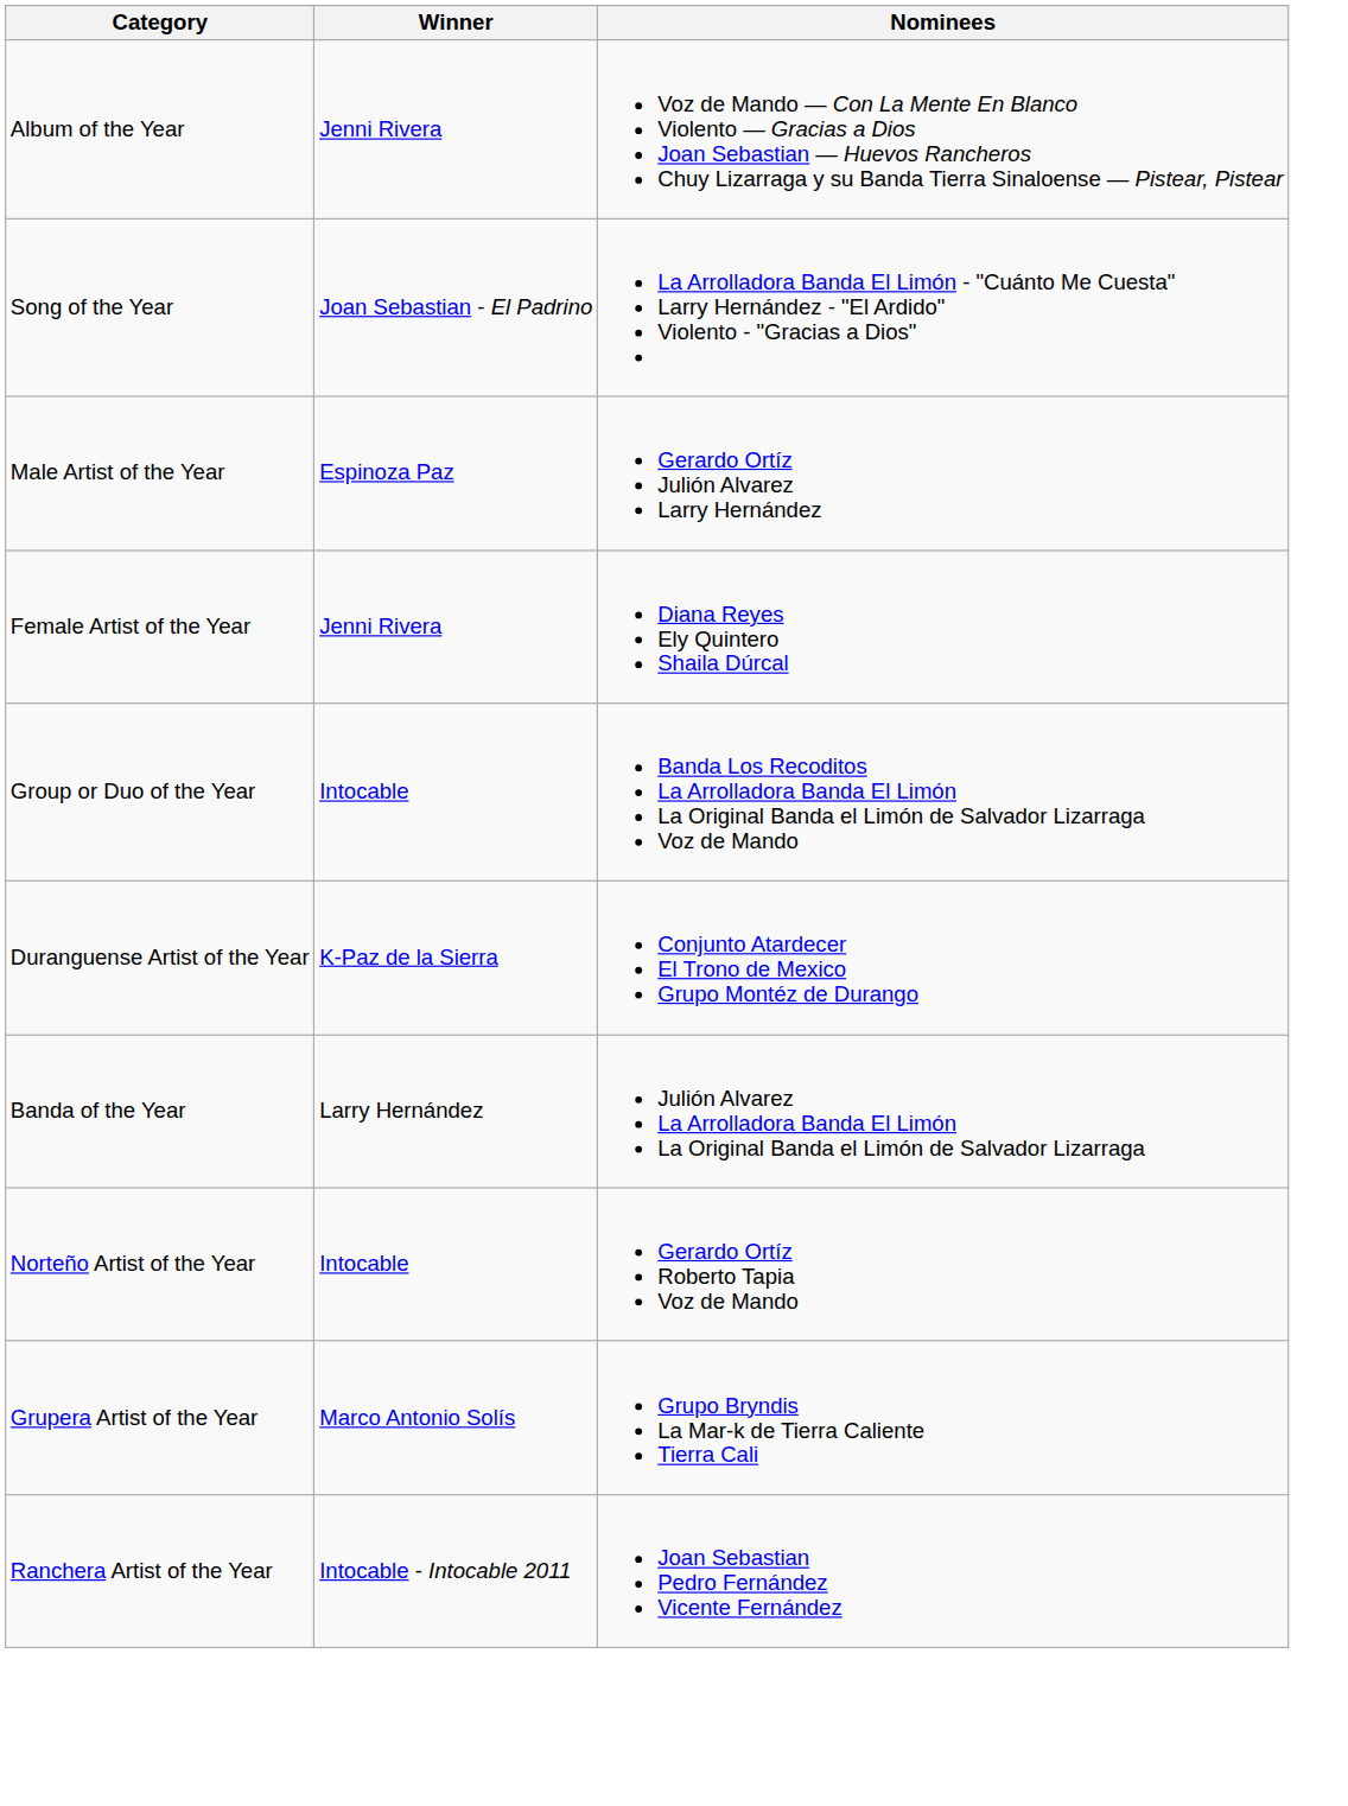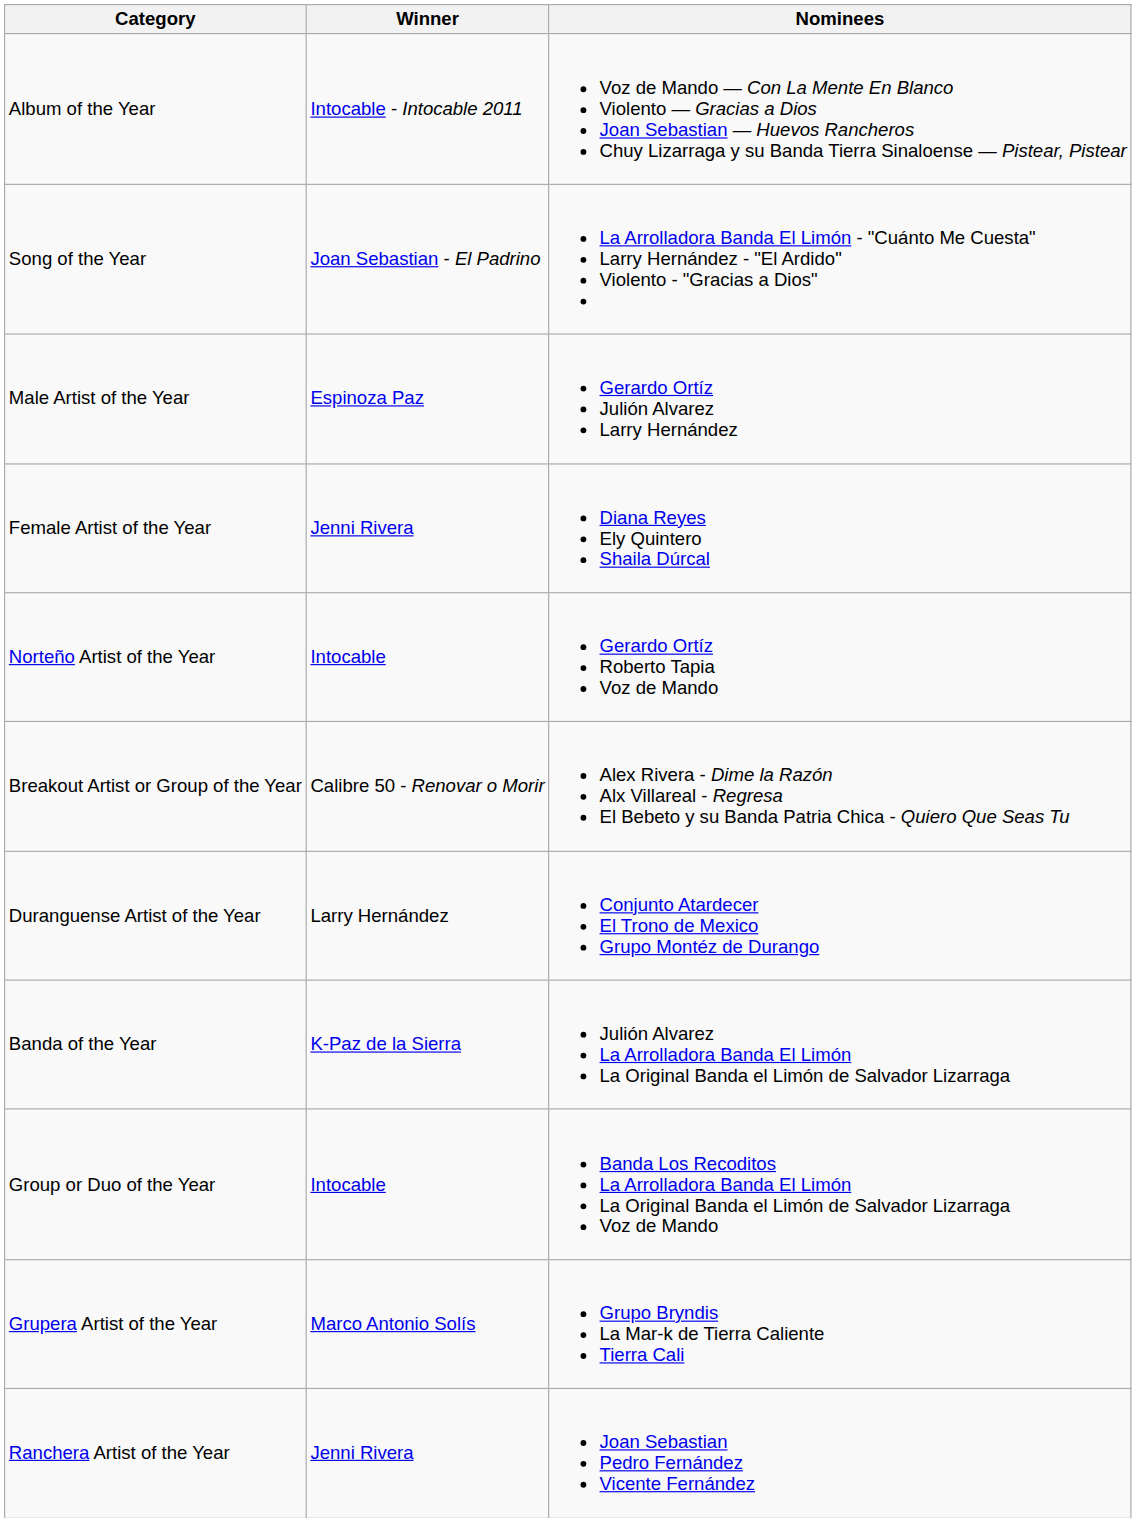 <table class="wikitable">
 <tr>
 <th>Category</th>
 <th>Winner</th>
 <th>Nominees</th>
 </tr>
 <tr>
 <td>Album of the Year</td>
-<td><a href='#'>Jenni Rivera</a></td>
+<td><a href='#'>Intocable</a> - <em>Intocable 2011</em></td>
 <td><br><ul><li>Voz de Mando — <em>Con La Mente En Blanco</em></li><li>Violento — <em>Gracias a Dios</em></li><li><a href='#'>Joan Sebastian</a> — <em>Huevos Rancheros</em></li><li>Chuy Lizarraga y su Banda Tierra Sinaloense — <em>Pistear, Pistear</em></li></ul></td>
 </tr>
 <tr>
 <td>Song of the Year</td>
 <td><a href='#'>Joan Sebastian</a> - <em>El Padrino</em></td>
 <td><br><ul><li><a href='#'>La Arrolladora Banda El Limón</a> - "Cuánto Me Cuesta"</li><li>Larry Hernández - "El Ardido"</li><li>Violento - "Gracias a Dios"</li><li></li></ul></td>
 </tr>
 <tr>
 <td>Male Artist of the Year</td>
 <td><a href='#'>Espinoza Paz</a></td>
 <td><br><ul><li><a href='#'>Gerardo Ortíz</a></li><li>Julión Alvarez</li><li>Larry Hernández</li></ul></td>
 </tr>
 <tr>
 <td>Female Artist of the Year</td>
 <td><a href='#'>Jenni Rivera</a></td>
 <td><br><ul><li><a href='#'>Diana Reyes</a></li><li>Ely Quintero</li><li><a href='#'>Shaila Dúrcal</a></li></ul></td>
 </tr>
 <tr>
-<td>Group or Duo of the Year</td>
+<td><a href='#'>Norteño</a> Artist of the Year</td>
 <td><a href='#'>Intocable</a></td>
-<td><br><ul><li><a href='#'>Banda Los Recoditos</a></li><li><a href='#'>La Arrolladora Banda El Limón</a></li><li>La Original Banda el Limón de Salvador Lizarraga</li><li>Voz de Mando</li></ul></td>
+<td><br><ul><li><a href='#'>Gerardo Ortíz</a></li><li>Roberto Tapia</li><li>Voz de Mando</li></ul></td>
+</tr>
+<tr>
+<td>Breakout Artist or Group of the Year</td>
+<td>Calibre 50 - <em>Renovar o Morir</em></td>
+<td><br><ul><li>Alex Rivera - <em>Dime la Razón</em></li><li>Alx Villareal - <em>Regresa</em></li><li>El Bebeto y su Banda Patria Chica - <em>Quiero Que Seas Tu</em></li></ul></td>
 </tr>
 <tr>
 <td>Duranguense Artist of the Year</td>
-<td><a href='#'>K-Paz de la Sierra</a></td>
+<td>Larry Hernández</td>
 <td><br><ul><li><a href='#'>Conjunto Atardecer</a></li><li><a href='#'>El Trono de Mexico</a></li><li><a href='#'>Grupo Montéz de Durango</a></li></ul></td>
 </tr>
 <tr>
 <td>Banda of the Year</td>
-<td>Larry Hernández</td>
+<td><a href='#'>K-Paz de la Sierra</a></td>
 <td><br><ul><li>Julión Alvarez</li><li><a href='#'>La Arrolladora Banda El Limón</a></li><li>La Original Banda el Limón de Salvador Lizarraga</li></ul></td>
 </tr>
 <tr>
-<td><a href='#'>Norteño</a> Artist of the Year</td>
+<td>Group or Duo of the Year</td>
 <td><a href='#'>Intocable</a></td>
-<td><br><ul><li><a href='#'>Gerardo Ortíz</a></li><li>Roberto Tapia</li><li>Voz de Mando</li></ul></td>
+<td><br><ul><li><a href='#'>Banda Los Recoditos</a></li><li><a href='#'>La Arrolladora Banda El Limón</a></li><li>La Original Banda el Limón de Salvador Lizarraga</li><li>Voz de Mando</li></ul></td>
 </tr>
 <tr>
 <td><a href='#'>Grupera</a> Artist of the Year</td>
 <td><a href='#'>Marco Antonio Solís</a></td>
 <td><br><ul><li><a href='#'>Grupo Bryndis</a></li><li>La Mar-k de Tierra Caliente</li><li><a href='#'>Tierra Cali</a></li></ul></td>
 </tr>
 <tr>
 <td><a href='#'>Ranchera</a> Artist of the Year</td>
-<td><a href='#'>Intocable</a> - <em>Intocable 2011</em></td>
+<td><a href='#'>Jenni Rivera</a></td>
 <td><br><ul><li><a href='#'>Joan Sebastian</a></li><li><a href='#'>Pedro Fernández</a></li><li><a href='#'>Vicente Fernández</a></li></ul></td>
 </tr>
 </table>
